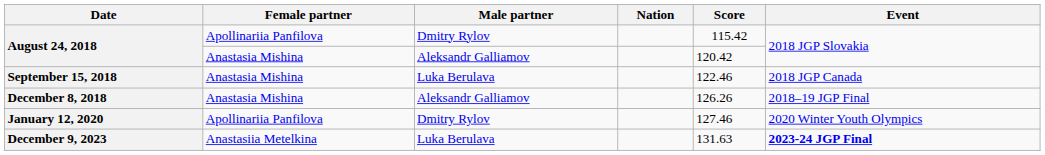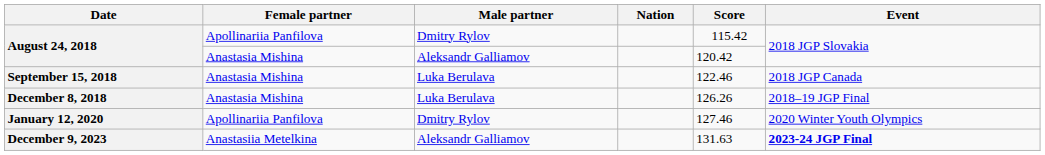 <table class="wikitable unsortable" style="text-align:left; width:100%">
 <tr>
 <th scope="col">Date</th>
 <th scope="col">Female partner</th>
 <th scope="col">Male partner</th>
 <th scope="col">Nation</th>
 <th scope="col">Score</th>
 <th scope="col">Event</th>
 </tr>
 <tr>
 <th scope="row" style="text-align:left;" rowspan="2">August 24, 2018</th>
 <td><a href='#'>Apollinariia Panfilova</a></td>
 <td><a href='#'>Dmitry Rylov</a></td>
 <td></td>
 <td style="text-align:center;">115.42</td>
 <td rowspan="2"><a href='#'>2018 JGP Slovakia</a></td>
 </tr>
 <tr>
 <td><a href='#'>Anastasia Mishina</a></td>
 <td><a href='#'>Aleksandr Galliamov</a></td>
 <td></td>
 <td>120.42</td>
 </tr>
 <tr>
 <th scope="row" style="text-align:left;">September 15, 2018</th>
 <td><a href='#'>Anastasia Mishina</a></td>
 <td><a href='#'>Luka Berulava</a></td>
 <td></td>
 <td>122.46</td>
 <td><a href='#'>2018 JGP Canada</a></td>
 </tr>
 <tr>
 <th scope="row" style="text-align:left;">December 8, 2018</th>
 <td><a href='#'>Anastasia Mishina</a></td>
-<td><a href='#'>Aleksandr Galliamov</a></td>
+<td><a href='#'>Luka Berulava</a></td>
 <td></td>
 <td>126.26</td>
 <td><a href='#'>2018–19 JGP Final</a></td>
 </tr>
 <tr>
 <th scope="row" style="text-align:left;">January 12, 2020</th>
 <td><a href='#'>Apollinariia Panfilova</a></td>
 <td><a href='#'>Dmitry Rylov</a></td>
 <td></td>
 <td>127.46</td>
 <td><a href='#'>2020 Winter Youth Olympics</a></td>
 </tr>
 <tr>
 <th scope="row" style="text-align:left;">December 9, 2023</th>
 <td><a href='#'>Anastasiia Metelkina</a></td>
-<td><a href='#'>Luka Berulava</a></td>
+<td><a href='#'>Aleksandr Galliamov</a></td>
 <td></td>
 <td>131.63</td>
 <td><strong><a href='#'>2023-24 JGP Final</a></strong></td>
 </tr>
 </table>
